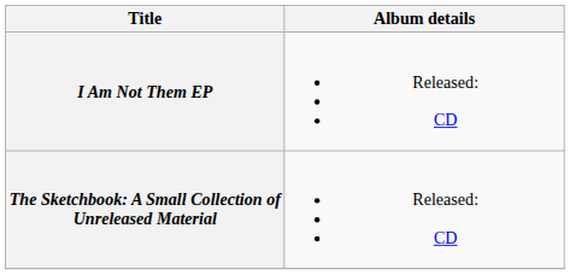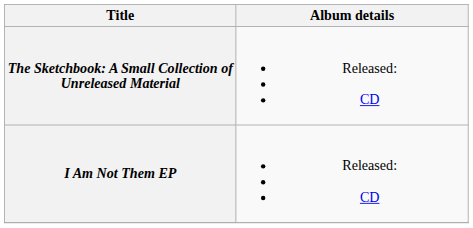 <table class="wikitable plainrowheaders" style="text-align:center;">
 <tr>
 <th scope="col" rowspan="1" style="width:16em;">Title</th>
 <th scope="col" rowspan="1" style="width:16em;">Album details</th>
 </tr>
 <tr>
-<th scope="row"><em>I Am Not Them EP</em></th>
+<th scope="row"><em>The Sketchbook: A Small Collection of Unreleased Material</em></th>
 <td><br><ul><li>Released: </li><li></li><li><a href='#'>CD</a></li></ul></td>
 </tr>
 <tr>
-<th scope="row"><em>The Sketchbook: A Small Collection of Unreleased Material</em></th>
+<th scope="row"><em>I Am Not Them EP</em></th>
 <td><br><ul><li>Released: </li><li></li><li><a href='#'>CD</a></li></ul></td>
 </tr>
 <tr>
 </tr>
 </table>
